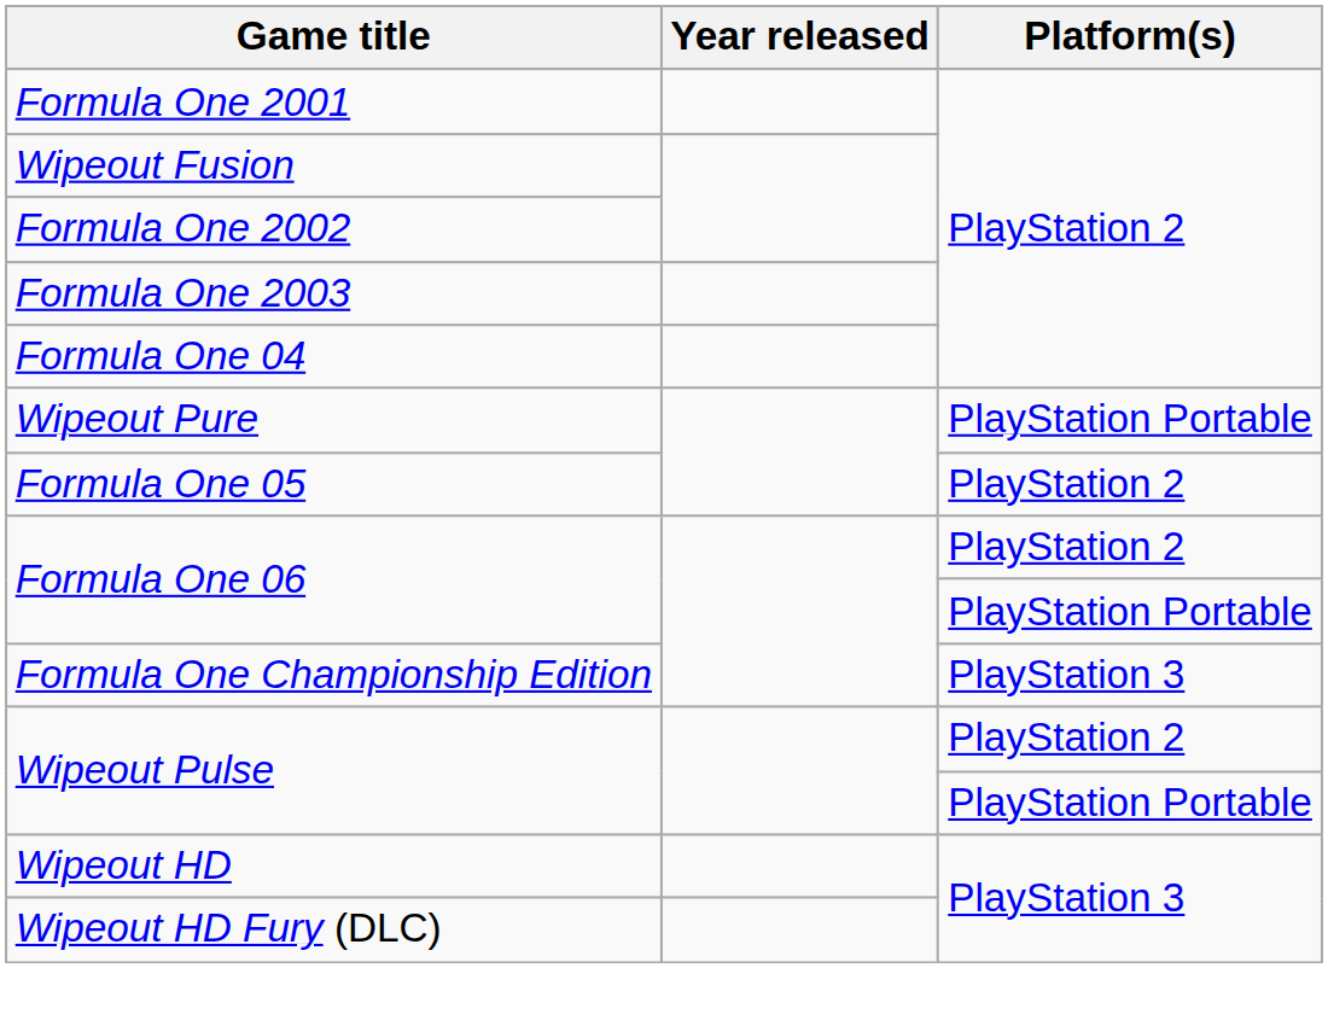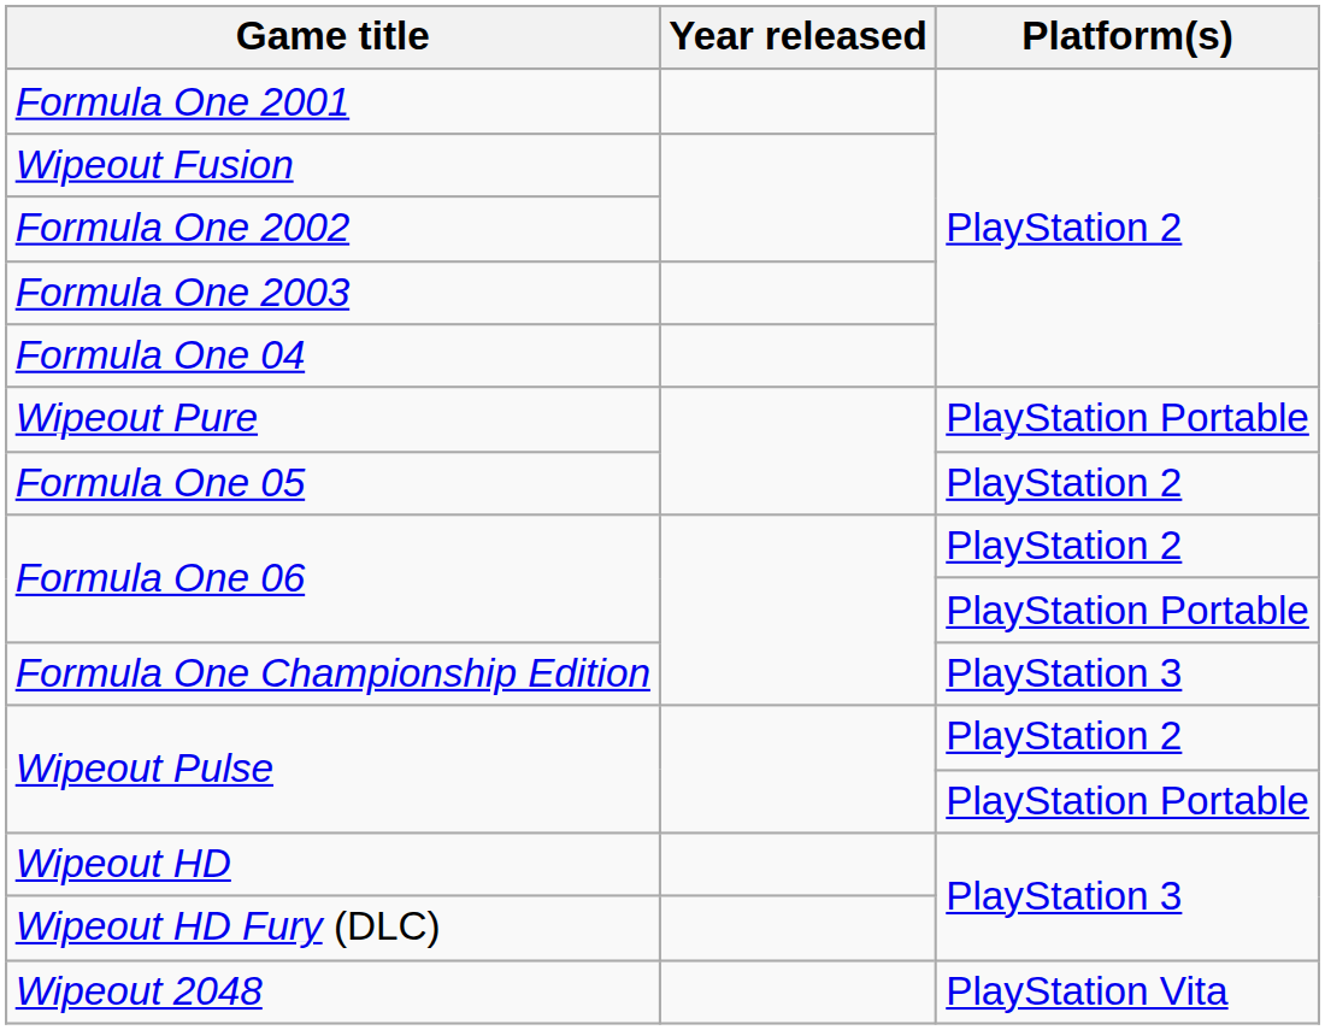 <table class="wikitable sortable">
 <tr>
 <th>Game title</th>
 <th>Year released</th>
 <th>Platform(s)</th>
 </tr>
 <tr>
 <td><em><a href='#'>Formula One 2001</a></em></td>
 <td></td>
 <td rowspan="5"><a href='#'>PlayStation 2</a></td>
 </tr>
 <tr>
 <td><em><a href='#'>Wipeout Fusion</a></em></td>
 <td rowspan="2"></td>
 </tr>
 <tr>
 <td><em><a href='#'>Formula One 2002</a></em></td>
 </tr>
 <tr>
 <td><em><a href='#'>Formula One 2003</a></em></td>
 <td></td>
 </tr>
 <tr>
 <td><em><a href='#'>Formula One 04</a></em></td>
 <td></td>
 </tr>
 <tr>
 <td><em><a href='#'>Wipeout Pure</a></em></td>
 <td rowspan="2"></td>
 <td><a href='#'>PlayStation Portable</a></td>
 </tr>
 <tr>
 <td><em><a href='#'>Formula One 05</a></em></td>
 <td><a href='#'>PlayStation 2</a></td>
 </tr>
 <tr>
 <td rowspan="2"><em><a href='#'>Formula One 06</a></em></td>
 <td rowspan="3"></td>
 <td><a href='#'>PlayStation 2</a></td>
 </tr>
 <tr>
 <td><a href='#'>PlayStation Portable</a></td>
 </tr>
 <tr>
 <td><em><a href='#'>Formula One Championship Edition</a></em></td>
 <td><a href='#'>PlayStation 3</a></td>
 </tr>
 <tr>
 <td rowspan="2"><em><a href='#'>Wipeout Pulse</a></em></td>
 <td rowspan="2"></td>
 <td><a href='#'>PlayStation 2</a></td>
 </tr>
 <tr>
 <td><a href='#'>PlayStation Portable</a></td>
 </tr>
 <tr>
 <td><em><a href='#'>Wipeout HD</a></em></td>
 <td></td>
 <td rowspan="2"><a href='#'>PlayStation 3</a></td>
 </tr>
 <tr>
 <td><em><a href='#'>Wipeout HD Fury</a></em> (DLC)</td>
 <td></td>
 </tr>
+<tr>
+<td><em><a href='#'>Wipeout 2048</a></em></td>
+<td></td>
+<td><a href='#'>PlayStation Vita</a></td>
+</tr>
 </table>
